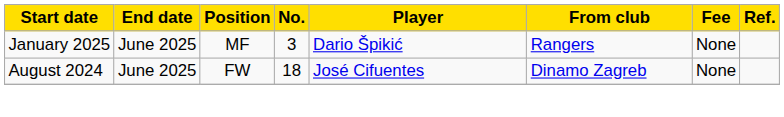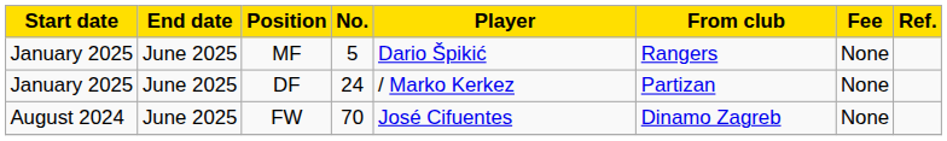 <table class="wikitable sortable">
 <tr>
 <th style="background:#FFDF00; color:black;"><strong>Start date</strong></th>
 <th style="background:#FFDF00; color:black;"><strong>End date</strong></th>
 <th style="background:#FFDF00; color:black;"><strong>Position</strong></th>
 <th style="background:#FFDF00; color:black;"><strong>No.</strong></th>
 <th style="background:#FFDF00; color:black;"; width=200><strong>Player</strong></th>
 <th style="background:#FFDF00; color:black;"; width=150><strong>From club</strong></th>
 <th style="background:#FFDF00; color:black;"><strong>Fee</strong></th>
 <th style="background:#FFDF00; color:black;"><strong>Ref.</strong></th>
 </tr>
 <tr>
 <td>January 2025</td>
 <td>June 2025</td>
 <td style="text-align:center;">MF</td>
-<td style="text-align:center;">3</td>
+<td style="text-align:center;">5</td>
 <td style="text-align:left;"> <a href='#'>Dario Špikić</a></td>
 <td style="text-align:left;"> <a href='#'>Rangers</a></td>
+<td>None</td>
+<td></td>
+</tr>
+<tr>
+<td>January 2025</td>
+<td>June 2025</td>
+<td style="text-align:center;">DF</td>
+<td style="text-align:center;">24</td>
+<td style="text-align:left;"> /  <a href='#'>Marko Kerkez</a></td>
+<td style="text-align:left;"> <a href='#'>Partizan</a></td>
 <td>None</td>
 <td></td>
 </tr>
 <tr>
 <td>August 2024</td>
 <td>June 2025</td>
 <td style="text-align:center;">FW</td>
-<td style="text-align:center;">18</td>
+<td style="text-align:center;">70</td>
 <td style="text-align:left;"> <a href='#'>José Cifuentes</a></td>
 <td style="text-align:left;"> <a href='#'>Dinamo Zagreb</a></td>
 <td>None</td>
 <td></td>
 </tr>
 <tr>
 </tr>
 </table>
